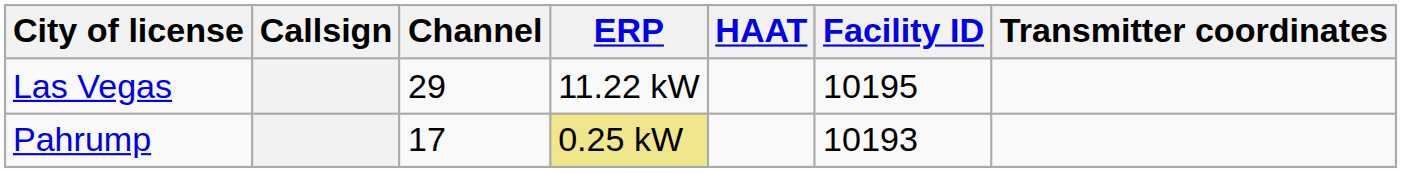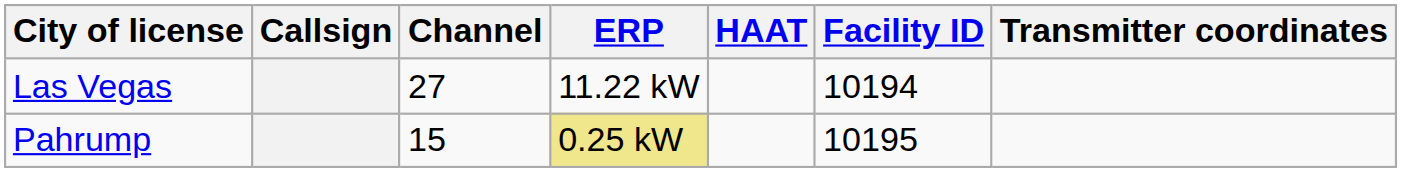 <table class="wikitable">
 <tr>
 <th>City of license</th>
 <th>Callsign</th>
 <th>Channel</th>
 <th><a href='#'>ERP</a></th>
 <th><a href='#'>HAAT</a></th>
 <th><a href='#'>Facility ID</a></th>
 <th>Transmitter coordinates</th>
 </tr>
 <tr>
 <td><a href='#'>Las Vegas</a></td>
 <th></th>
-<td>29</td>
+<td>27</td>
 <td>11.22 kW</td>
 <td></td>
-<td>10195</td>
+<td>10194</td>
 <td></td>
 </tr>
 <tr>
 <td><a href='#'>Pahrump</a></td>
 <th></th>
-<td>17</td>
+<td>15</td>
 <td style="background: khaki;">0.25 kW</td>
 <td></td>
-<td>10193</td>
+<td>10195</td>
 <td></td>
 </tr>
 </table>
